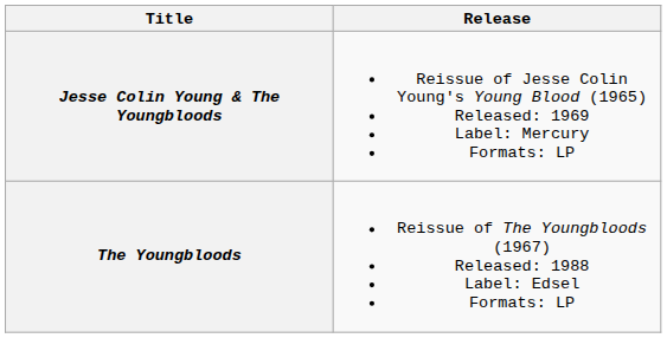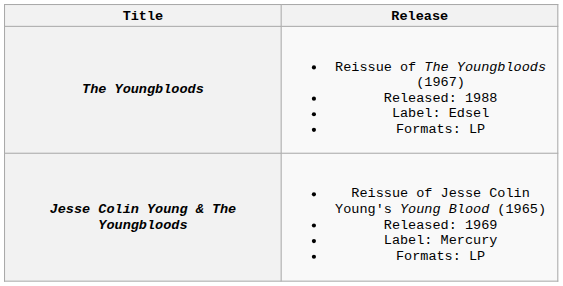 <table class="wikitable plainrowheaders" style="text-align:center;">
 <tr>
 <th scope="col" rowspan="1" style="width:20em;">Title</th>
 <th scope="col" rowspan="1" style="width:20em;">Release</th>
 </tr>
 <tr>
+<th scope="row"><em>The Youngbloods</em></th>
+<td><br><ul><li>Reissue of <em>The Youngbloods</em> (1967)</li><li>Released: 1988</li><li>Label: Edsel</li><li>Formats: LP</li></ul></td>
+</tr>
+<tr>
 <th scope="row"><em>Jesse Colin Young & The Youngbloods</em></th>
 <td><br><ul><li>Reissue of Jesse Colin Young's <em>Young Blood</em> (1965)</li><li>Released: 1969</li><li>Label: Mercury</li><li>Formats: LP</li></ul></td>
 </tr>
-<tr>
-<th scope="row"><em>The Youngbloods</em></th>
-<td><br><ul><li>Reissue of <em>The Youngbloods</em> (1967)</li><li>Released: 1988</li><li>Label: Edsel</li><li>Formats: LP</li></ul></td>
-</tr>
 </table>
